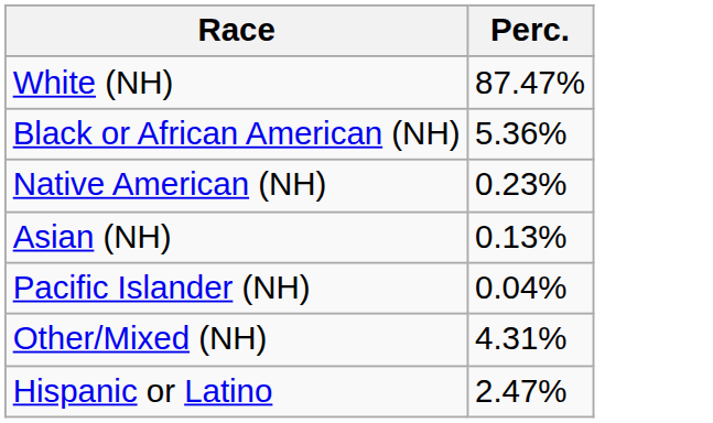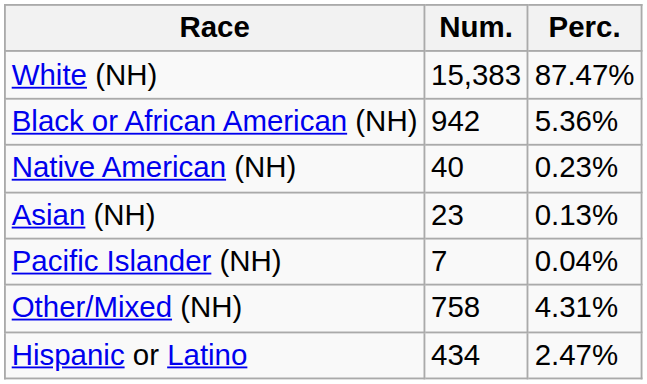 <table class="wikitable">
 <tr>
 <th>Race</th>
+<th>Num.</th>
 <th>Perc.</th>
 </tr>
 <tr>
 <td><a href='#'>White</a> (NH)</td>
+<td>15,383</td>
 <td>87.47%</td>
 </tr>
 <tr>
 <td><a href='#'>Black or African American</a> (NH)</td>
+<td>942</td>
 <td>5.36%</td>
 </tr>
 <tr>
 <td><a href='#'>Native American</a> (NH)</td>
+<td>40</td>
 <td>0.23%</td>
 </tr>
 <tr>
 <td><a href='#'>Asian</a> (NH)</td>
+<td>23</td>
 <td>0.13%</td>
 </tr>
 <tr>
 <td><a href='#'>Pacific Islander</a> (NH)</td>
+<td>7</td>
 <td>0.04%</td>
 </tr>
 <tr>
 <td><a href='#'>Other/Mixed</a> (NH)</td>
+<td>758</td>
 <td>4.31%</td>
 </tr>
 <tr>
 <td><a href='#'>Hispanic</a> or <a href='#'>Latino</a></td>
+<td>434</td>
 <td>2.47%</td>
 </tr>
 </table>
